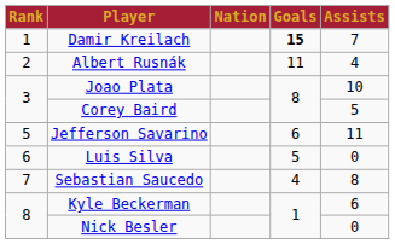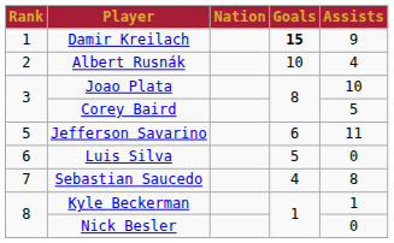 <table class="wikitable" style="font-size: 95%; text-align: center;">
 <tr>
 </tr>
 <tr>
 <th style="background:#A51E36; color:#DAAC27; text-align:center;">Rank</th>
 <th style="background:#A51E36; color:#DAAC27; text-align:center;">Player</th>
 <th style="background:#A51E36; color:#DAAC27; text-align:center;">Nation</th>
 <th style="background:#A51E36; color:#DAAC27; text-align:center;">Goals</th>
 <th style="background:#A51E36; color:#DAAC27; text-align:center;">Assists</th>
 </tr>
 <tr>
 <td rowspan="1">1</td>
 <td><a href='#'>Damir Kreilach</a></td>
 <td></td>
 <td rowspan="1"><strong>15</strong></td>
-<td>7</td>
+<td>9</td>
 </tr>
 <tr>
 <td rowspan="1">2</td>
 <td><a href='#'>Albert Rusnák</a></td>
 <td></td>
-<td rowspan="1">11</td>
+<td rowspan="1">10</td>
 <td>4</td>
 </tr>
 <tr>
 <td rowspan="2">3</td>
 <td><a href='#'>Joao Plata</a></td>
 <td></td>
 <td rowspan="2">8</td>
 <td>10</td>
 </tr>
 <tr>
 <td><a href='#'>Corey Baird</a></td>
 <td></td>
 <td>5</td>
 </tr>
 <tr>
 <td rowspan="1">5</td>
 <td><a href='#'>Jefferson Savarino</a></td>
 <td></td>
 <td rowspan="1">6</td>
 <td>11</td>
 </tr>
 <tr>
 <td rowspan="1">6</td>
 <td><a href='#'>Luis Silva</a></td>
 <td></td>
 <td rowspan="1">5</td>
 <td>0</td>
 </tr>
 <tr>
 <td rowspan="1">7</td>
 <td><a href='#'>Sebastian Saucedo</a></td>
 <td></td>
 <td rowspan="1">4</td>
 <td>8</td>
 </tr>
 <tr>
 <td rowspan="2">8</td>
 <td><a href='#'>Kyle Beckerman</a></td>
 <td></td>
 <td rowspan="2">1</td>
-<td>6</td>
+<td>1</td>
 </tr>
 <tr>
 <td><a href='#'>Nick Besler</a></td>
 <td></td>
 <td>0</td>
 </tr>
 <tr>
 </tr>
 </table>
